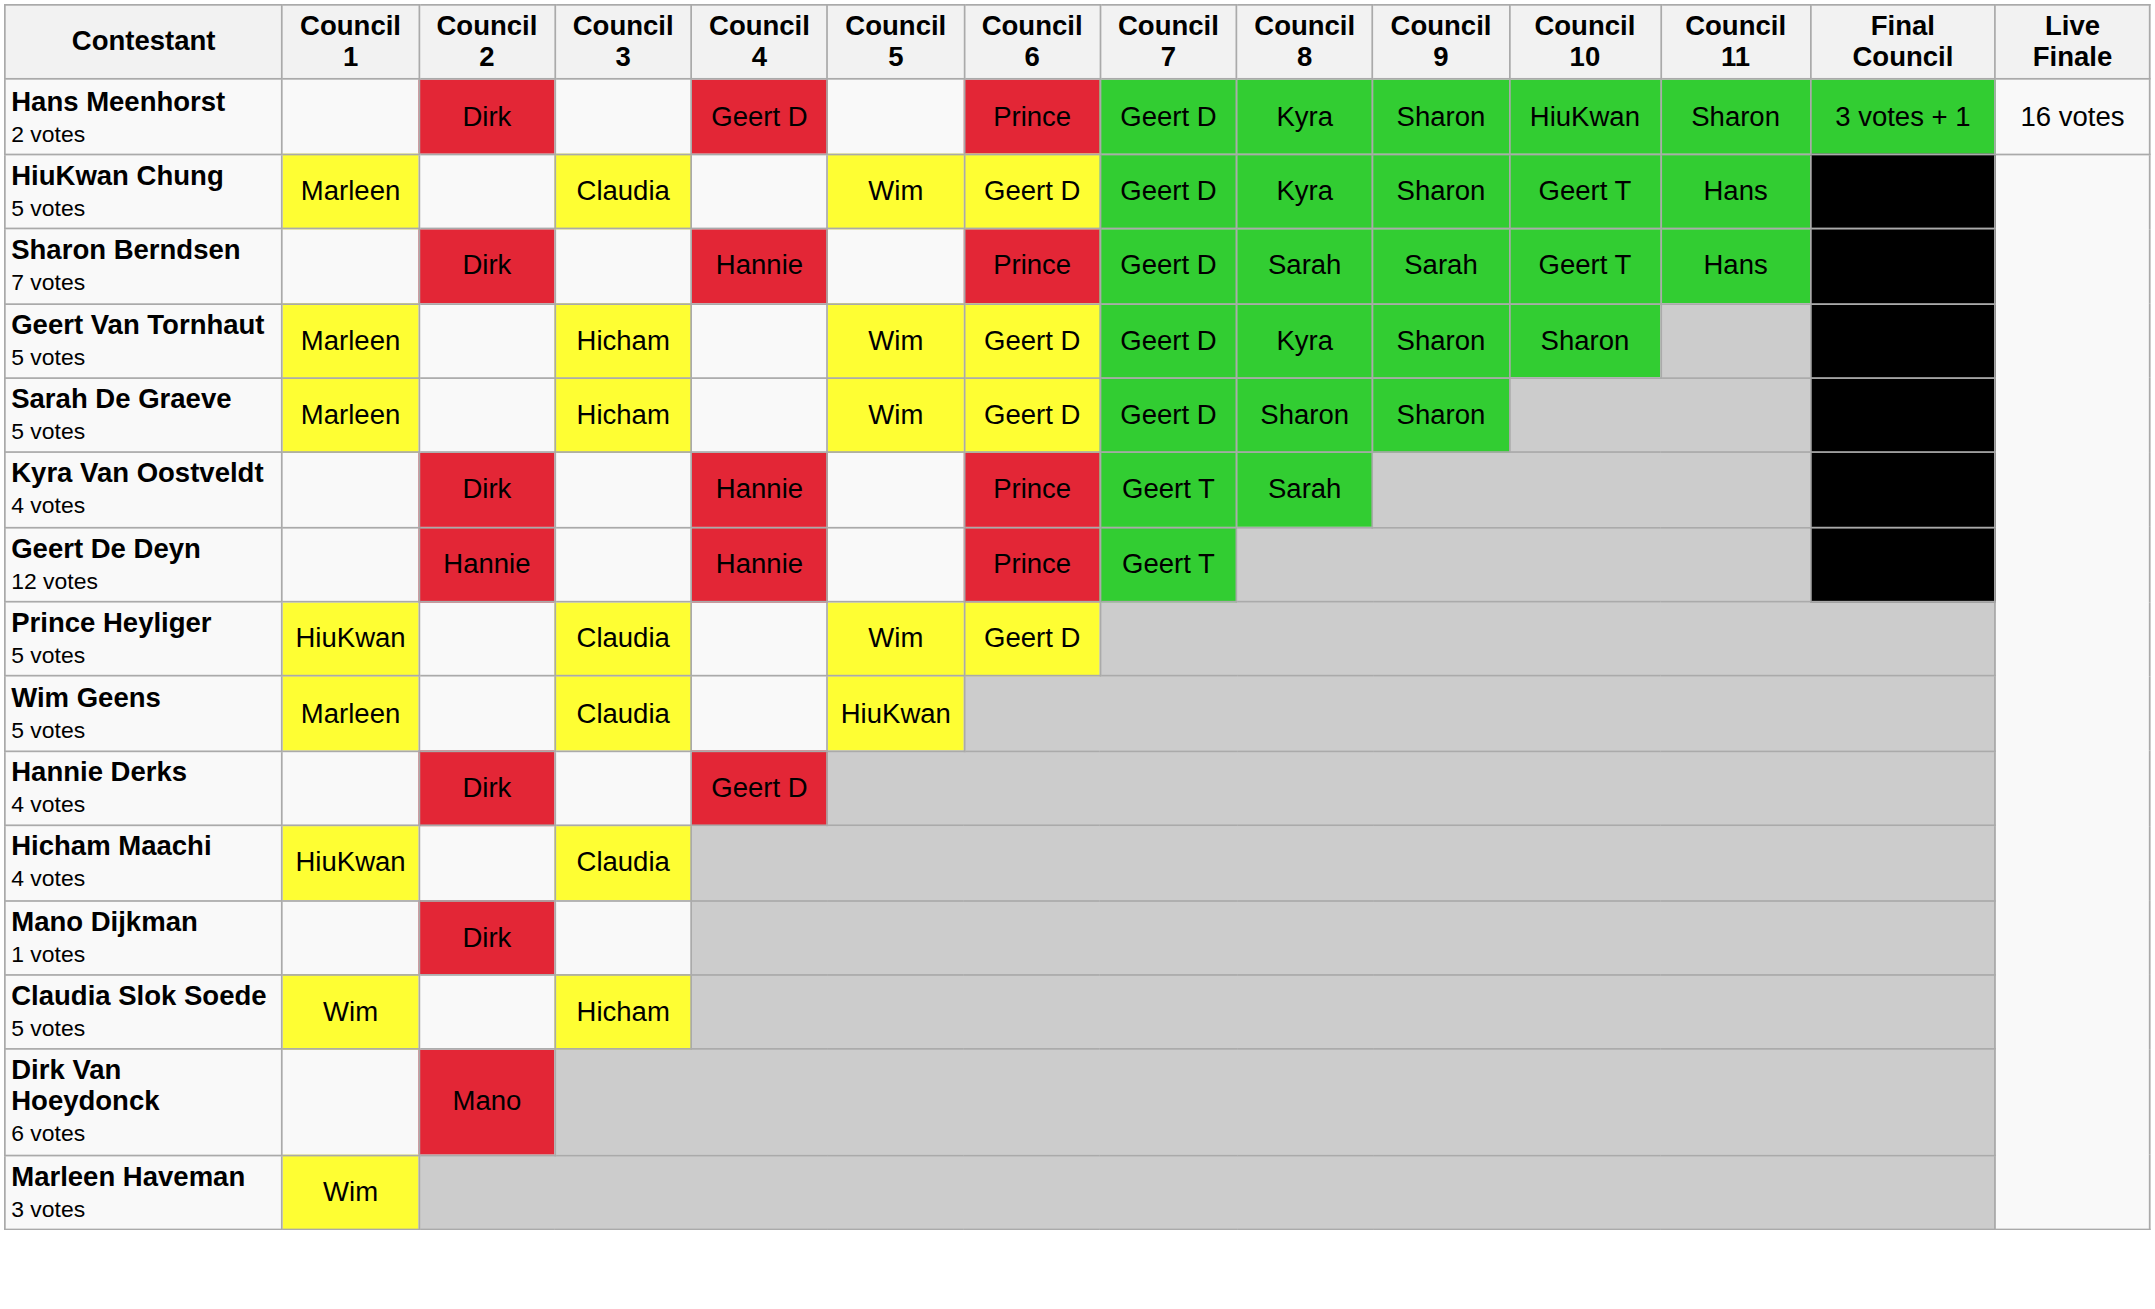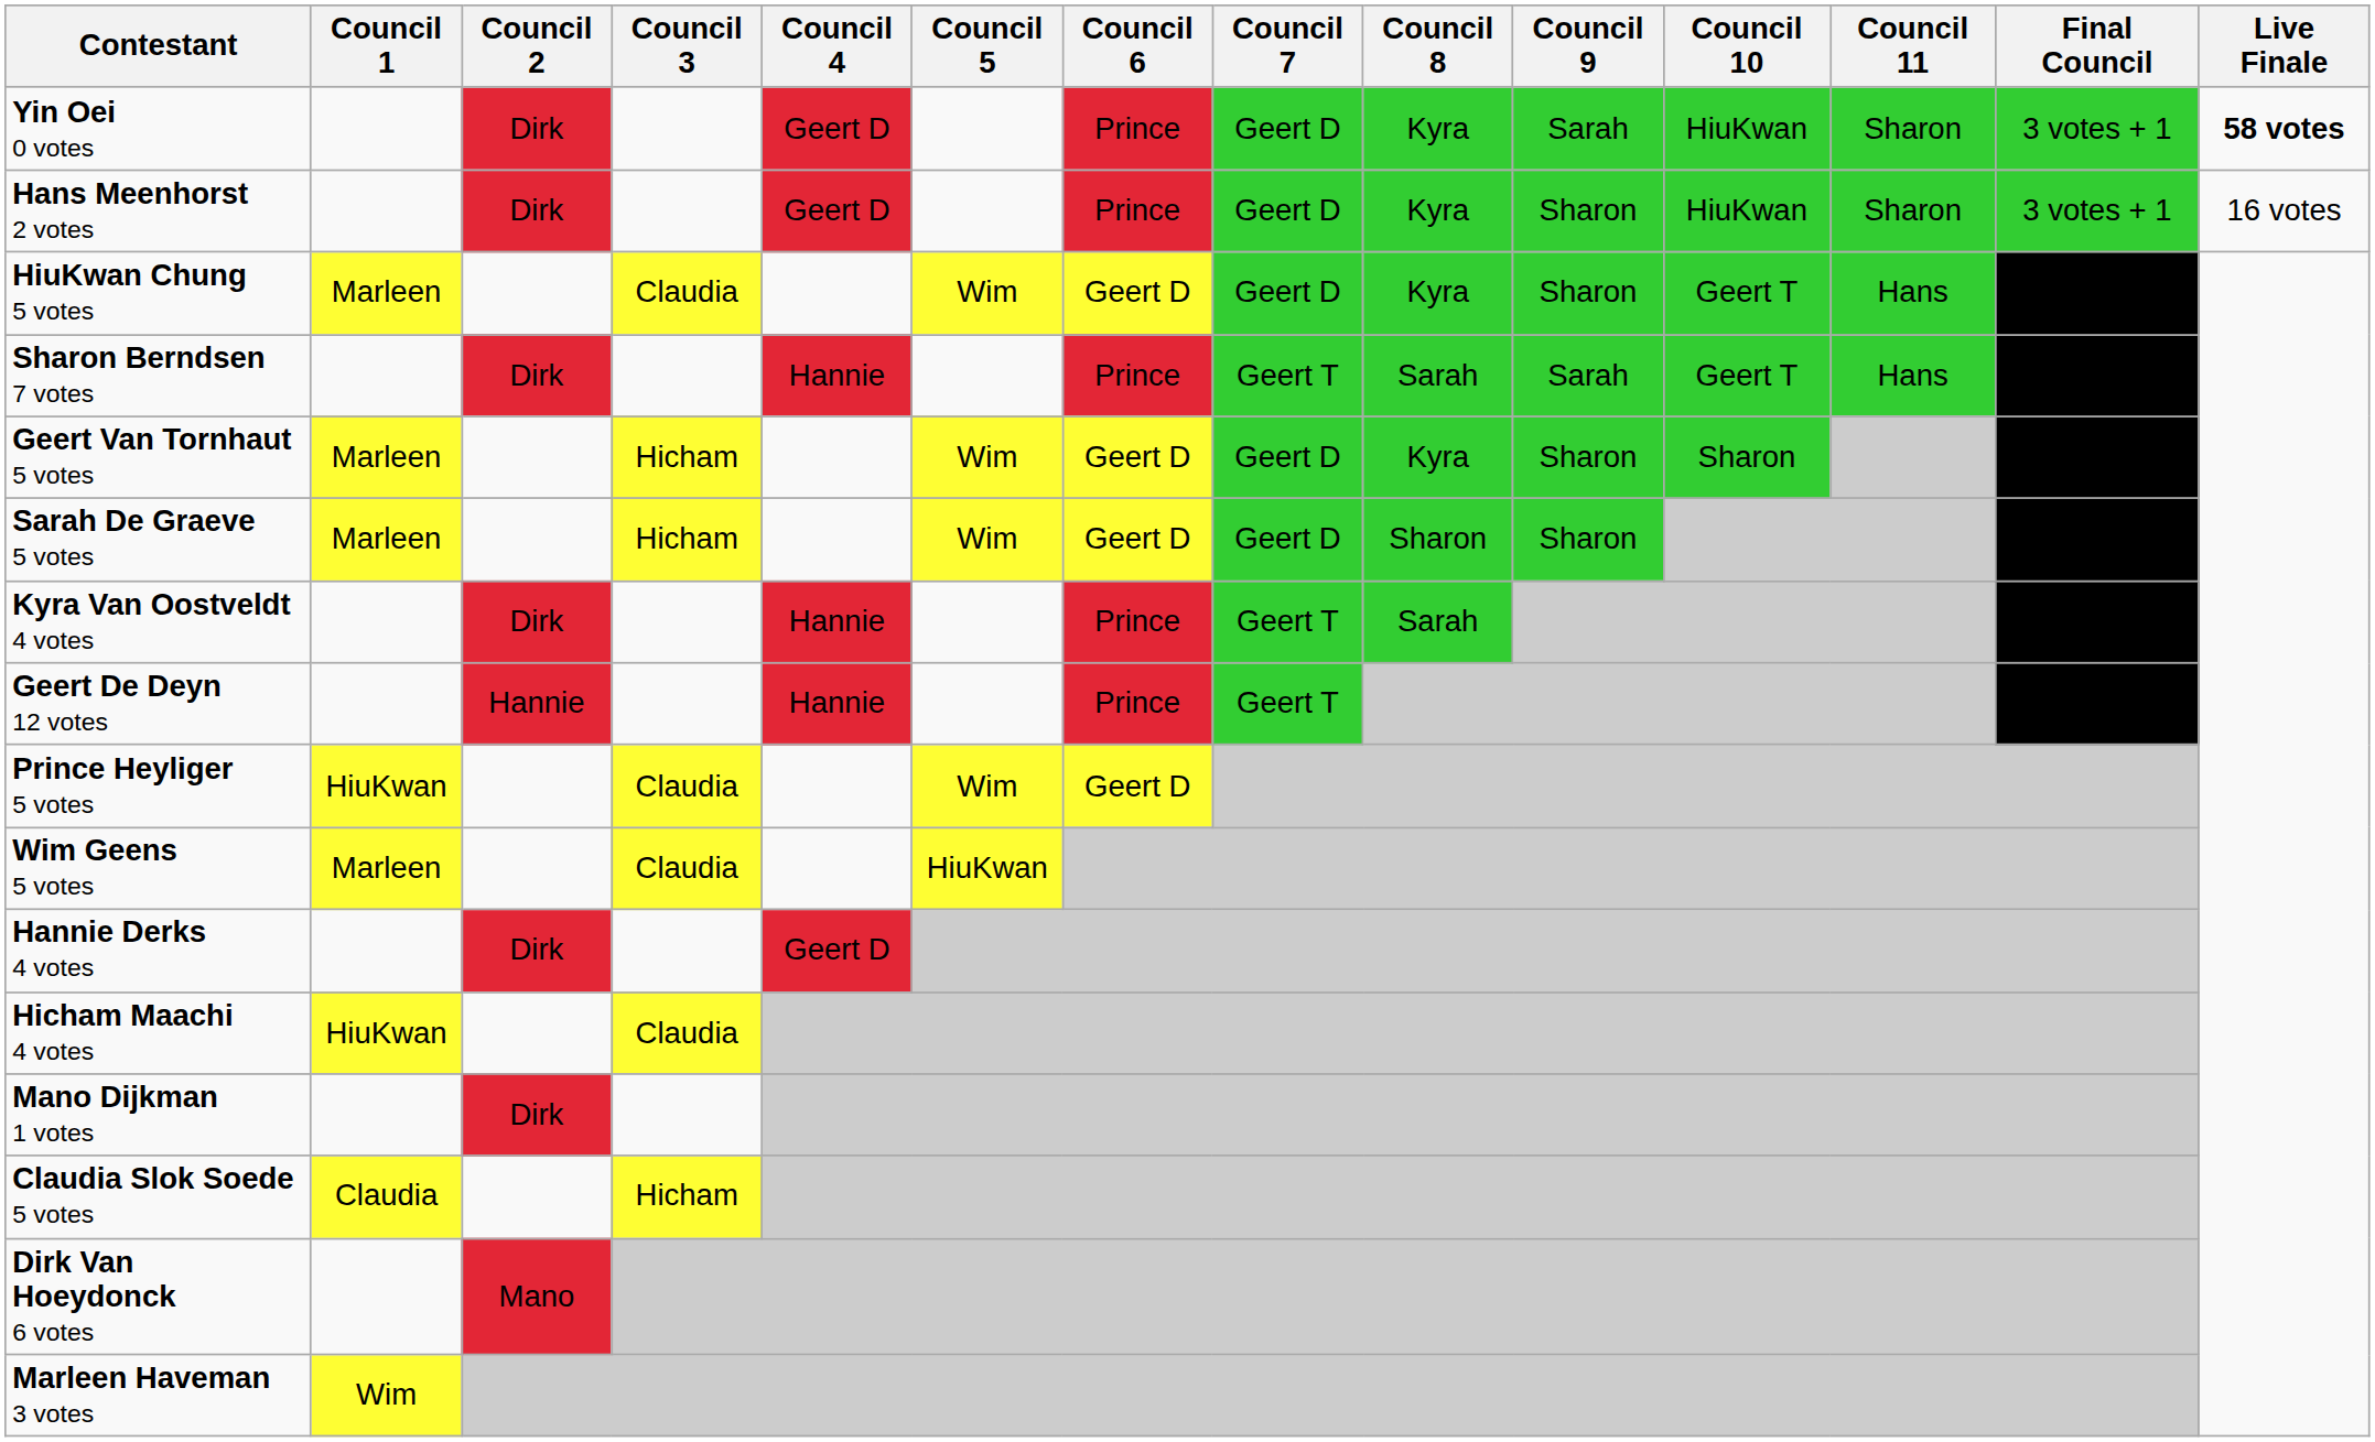 <table class="wikitable">
 <tr>
 <th>Contestant</th>
 <th>Council 1</th>
 <th>Council 2</th>
 <th>Council 3</th>
 <th>Council 4</th>
 <th>Council 5</th>
 <th>Council 6</th>
 <th>Council 7</th>
 <th>Council 8</th>
 <th>Council 9</th>
 <th>Council 10</th>
 <th>Council 11</th>
 <th>Final Council</th>
 <th>Live Finale</th>
+</tr>
+<tr>
+<td><strong>Yin Oei</strong><br><small>0 votes</small></td>
+<td></td>
+<td bgcolor="#E32636" align="center">Dirk</td>
+<td></td>
+<td bgcolor="#E32636" align="center">Geert D</td>
+<td></td>
+<td bgcolor="#E32636" align="center">Prince</td>
+<td bgcolor="limegreen" align="center">Geert D</td>
+<td bgcolor="limegreen" align="center">Kyra</td>
+<td bgcolor="limegreen" align="center">Sarah</td>
+<td bgcolor="limegreen" align="center">HiuKwan</td>
+<td bgcolor="limegreen" align="center">Sharon</td>
+<td bgcolor="limegreen" align="center">3 votes + 1</td>
+<td align="center"><strong>58 votes</strong></td>
 </tr>
 <tr>
 <td><strong>Hans Meenhorst</strong><br><small>2 votes</small></td>
 <td></td>
 <td bgcolor="#E32636" align="center">Dirk</td>
 <td></td>
 <td bgcolor="#E32636" align="center">Geert D</td>
 <td></td>
 <td bgcolor="#E32636" align="center">Prince</td>
 <td bgcolor="limegreen" align="center">Geert D</td>
 <td bgcolor="limegreen" align="center">Kyra</td>
 <td bgcolor="limegreen" align="center">Sharon</td>
 <td bgcolor="limegreen" align="center">HiuKwan</td>
 <td bgcolor="limegreen" align="center">Sharon</td>
 <td bgcolor="limegreen" align="center">3 votes + 1</td>
 <td align="center">16 votes</td>
 </tr>
 <tr>
 <td><strong>HiuKwan Chung</strong><br><small>5 votes</small></td>
 <td bgcolor="#FEFE33" align="center">Marleen</td>
 <td></td>
 <td bgcolor="#FEFE33" align="center">Claudia</td>
 <td></td>
 <td bgcolor="#FEFE33" align="center">Wim</td>
 <td bgcolor="#FEFE33" align="center">Geert D</td>
 <td bgcolor="limegreen" align="center">Geert D</td>
 <td bgcolor="limegreen" align="center">Kyra</td>
 <td bgcolor="limegreen" align="center">Sharon</td>
 <td bgcolor="limegreen" align="center">Geert T</td>
 <td bgcolor="limegreen" align="center">Hans</td>
 <td bgcolor="black" align="center"><span>Hans</span></td>
 </tr>
 <tr>
 <td><strong>Sharon Berndsen</strong><br><small>7 votes</small></td>
 <td></td>
 <td bgcolor="#E32636" align="center">Dirk</td>
 <td></td>
 <td bgcolor="#E32636" align="center">Hannie</td>
 <td></td>
 <td bgcolor="#E32636" align="center">Prince</td>
-<td bgcolor="limegreen" align="center">Geert D</td>
+<td bgcolor="limegreen" align="center">Geert T</td>
 <td bgcolor="limegreen" align="center">Sarah</td>
 <td bgcolor="limegreen" align="center">Sarah</td>
 <td bgcolor="limegreen" align="center">Geert T</td>
 <td bgcolor="limegreen" align="center">Hans</td>
 <td bgcolor="black" align="center"><span>Yin</span></td>
 </tr>
 <tr>
 <td><strong>Geert Van Tornhaut</strong><br><small>5 votes</small></td>
 <td bgcolor="#FEFE33" align="center">Marleen</td>
 <td></td>
 <td bgcolor="#FEFE33" align="center">Hicham</td>
 <td></td>
 <td bgcolor="#FEFE33" align="center">Wim</td>
 <td bgcolor="#FEFE33" align="center">Geert D</td>
 <td bgcolor="limegreen" align="center">Geert D</td>
 <td bgcolor="limegreen" align="center">Kyra</td>
 <td bgcolor="limegreen" align="center">Sharon</td>
 <td bgcolor="limegreen" align="center">Sharon</td>
 <td bgcolor="#CCCCCC" colspan="1"></td>
 <td bgcolor="black" align="center"><span>Hans</span></td>
 </tr>
 <tr>
 <td><strong>Sarah De Graeve</strong><br><small>5 votes</small></td>
 <td bgcolor="#FEFE33" align="center">Marleen</td>
 <td></td>
 <td bgcolor="#FEFE33" align="center">Hicham</td>
 <td></td>
 <td bgcolor="#FEFE33" align="center">Wim</td>
 <td bgcolor="#FEFE33" align="center">Geert D</td>
 <td bgcolor="limegreen" align="center">Geert D</td>
 <td bgcolor="limegreen" align="center">Sharon</td>
 <td bgcolor="limegreen" align="center">Sharon</td>
 <td bgcolor="#CCCCCC" colspan="2"></td>
 <td bgcolor="black" align="center"><span>Yin</span></td>
 </tr>
 <tr>
 <td><strong>Kyra Van Oostveldt</strong><br><small>4 votes</small></td>
 <td></td>
 <td bgcolor="#E32636" align="center">Dirk</td>
 <td></td>
 <td bgcolor="#E32636" align="center">Hannie</td>
 <td></td>
 <td bgcolor="#E32636" align="center">Prince</td>
 <td bgcolor="limegreen" align="center">Geert T</td>
 <td bgcolor="limegreen" align="center">Sarah</td>
 <td bgcolor="#CCCCCC" colspan="3"></td>
-<td bgcolor="black" align="center"><span>Hans</span></td>
+<td bgcolor="black" align="center"><span>Yin</span></td>
 </tr>
 <tr>
 <td><strong>Geert De Deyn</strong><br><small>12 votes</small></td>
 <td></td>
 <td bgcolor="#E32636" align="center">Hannie</td>
 <td></td>
 <td bgcolor="#E32636" align="center">Hannie</td>
 <td></td>
 <td bgcolor="#E32636" align="center">Prince</td>
 <td bgcolor="limegreen" align="center">Geert T</td>
 <td bgcolor="#CCCCCC" colspan="4"></td>
 <td bgcolor="black" align="center"><span>Yin</span></td>
 </tr>
 <tr>
 <td><strong>Prince Heyliger</strong><br><small>5 votes</small></td>
 <td bgcolor="#FEFE33" align="center">HiuKwan</td>
 <td></td>
 <td bgcolor="#FEFE33" align="center">Claudia</td>
 <td></td>
 <td bgcolor="#FEFE33" align="center">Wim</td>
 <td bgcolor="#FEFE33" align="center">Geert D</td>
 <td bgcolor="#CCCCCC" colspan="6"></td>
 </tr>
 <tr>
 <td><strong>Wim Geens</strong><br><small>5 votes</small></td>
 <td bgcolor="#FEFE33" align="center">Marleen</td>
 <td></td>
 <td bgcolor="#FEFE33" align="center">Claudia</td>
 <td></td>
 <td bgcolor="#FEFE33" align="center">HiuKwan</td>
 <td bgcolor="#CCCCCC" colspan="7"></td>
 </tr>
 <tr>
 <td><strong>Hannie Derks</strong><br><small>4 votes</small></td>
 <td></td>
 <td bgcolor="#E32636" align="center">Dirk</td>
 <td></td>
 <td bgcolor="#E32636" align="center">Geert D</td>
 <td bgcolor="#CCCCCC" colspan="8"></td>
 </tr>
 <tr>
 <td><strong>Hicham Maachi</strong><br><small>4 votes</small></td>
 <td bgcolor="#FEFE33" align="center">HiuKwan</td>
 <td></td>
 <td bgcolor="#FEFE33" align="center">Claudia</td>
 <td bgcolor="#CCCCCC" colspan="9"></td>
 </tr>
 <tr>
 <td><strong>Mano Dijkman</strong><br><small>1 votes</small></td>
 <td></td>
 <td bgcolor="#E32636" align="center">Dirk</td>
 <td></td>
 <td bgcolor="#CCCCCC" colspan="9"></td>
 </tr>
 <tr>
 <td><strong>Claudia Slok Soede</strong><br><small>5 votes</small></td>
-<td bgcolor="#FEFE33" align="center">Wim</td>
+<td bgcolor="#FEFE33" align="center">Claudia</td>
 <td></td>
 <td bgcolor="#FEFE33" align="center">Hicham</td>
 <td bgcolor="#CCCCCC" colspan="9"></td>
 </tr>
 <tr>
 <td><strong>Dirk Van Hoeydonck</strong><br><small>6 votes</small></td>
 <td></td>
 <td bgcolor="#E32636" align="center">Mano</td>
 <td bgcolor="#CCCCCC" colspan="10"></td>
 </tr>
 <tr>
 <td><strong>Marleen Haveman</strong><br><small>3 votes</small></td>
 <td bgcolor="#FEFE33" align="center">Wim</td>
 <td bgcolor="#CCCCCC" colspan="11"></td>
 </tr>
 </table>
